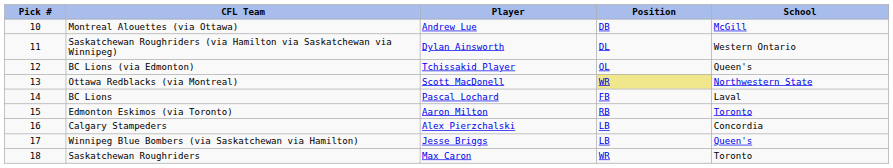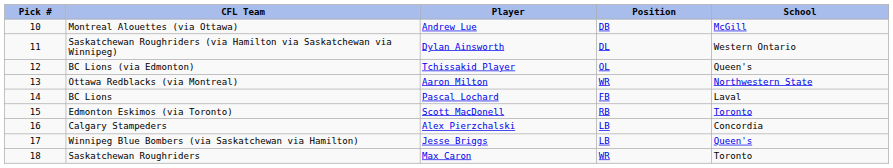 <table class="wikitable" style="width: 100%">
 <tr>
 <th style="background:#A8BDEC;" width=7%>Pick #</th>
 <th width=40% style="background:#A8BDEC;">CFL Team</th>
 <th width=20% style="background:#A8BDEC;">Player</th>
 <th width=13% style="background:#A8BDEC;">Position</th>
 <th width=20% style="background:#A8BDEC;">School</th>
 </tr>
 <tr>
 <td align=center>10</td>
 <td>Montreal Alouettes (via Ottawa)</td>
 <td><a href='#'>Andrew Lue</a></td>
 <td><a href='#'>DB</a></td>
 <td><a href='#'>McGill</a></td>
 </tr>
 <tr>
 <td align=center>11</td>
 <td>Saskatchewan Roughriders (via Hamilton via Saskatchewan via Winnipeg)</td>
 <td><a href='#'>Dylan Ainsworth</a></td>
 <td><a href='#'>DL</a></td>
 <td>Western Ontario</td>
 </tr>
 <tr>
 <td align=center>12</td>
 <td>BC Lions (via Edmonton)</td>
 <td><a href='#'>Tchissakid Player</a></td>
 <td><a href='#'>OL</a></td>
 <td>Queen's</td>
 </tr>
 <tr>
 <td align=center>13</td>
 <td>Ottawa Redblacks (via Montreal)</td>
-<td><a href='#'>Scott MacDonell</a></td>
-<td style="background: khaki;"><a href='#'>WR</a></td>
+<td><a href='#'>Aaron Milton</a></td>
+<td><a href='#'>WR</a></td>
 <td><a href='#'>Northwestern State</a></td>
 </tr>
 <tr>
 <td align=center>14</td>
 <td>BC Lions</td>
 <td><a href='#'>Pascal Lochard</a></td>
 <td><a href='#'>FB</a></td>
 <td>Laval</td>
 </tr>
 <tr>
 <td align=center>15</td>
 <td>Edmonton Eskimos (via Toronto)</td>
-<td><a href='#'>Aaron Milton</a></td>
+<td><a href='#'>Scott MacDonell</a></td>
 <td><a href='#'>RB</a></td>
 <td><a href='#'>Toronto</a></td>
 </tr>
 <tr>
 <td align=center>16</td>
 <td>Calgary Stampeders</td>
 <td><a href='#'>Alex Pierzchalski</a></td>
 <td><a href='#'>LB</a></td>
 <td>Concordia</td>
 </tr>
 <tr>
 <td align=center>17</td>
 <td>Winnipeg Blue Bombers (via Saskatchewan via Hamilton)</td>
 <td><a href='#'>Jesse Briggs</a></td>
 <td><a href='#'>LB</a></td>
 <td><a href='#'>Queen's</a></td>
 </tr>
 <tr>
 <td align=center>18</td>
 <td>Saskatchewan Roughriders</td>
 <td><a href='#'>Max Caron</a></td>
 <td><a href='#'>WR</a></td>
 <td>Toronto</td>
 </tr>
 </table>
